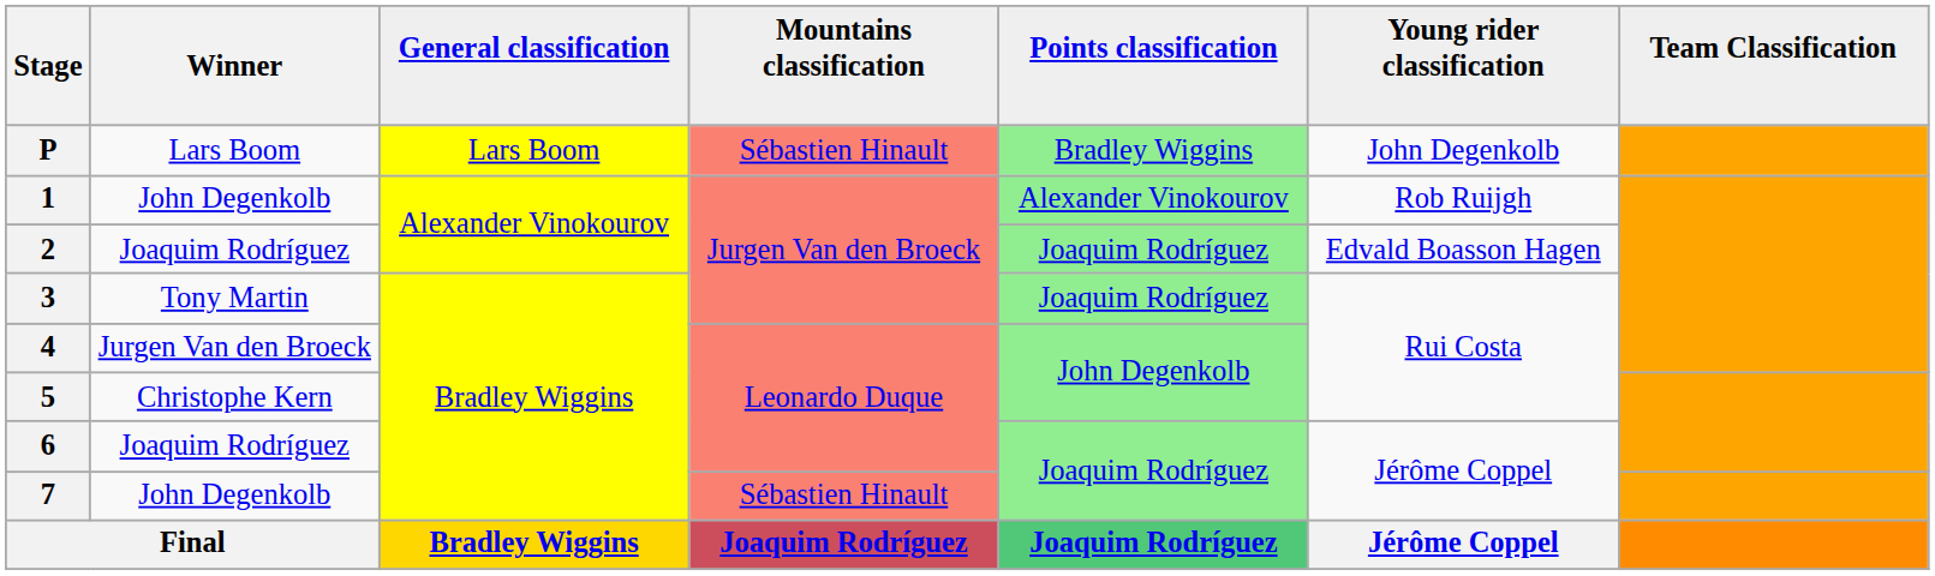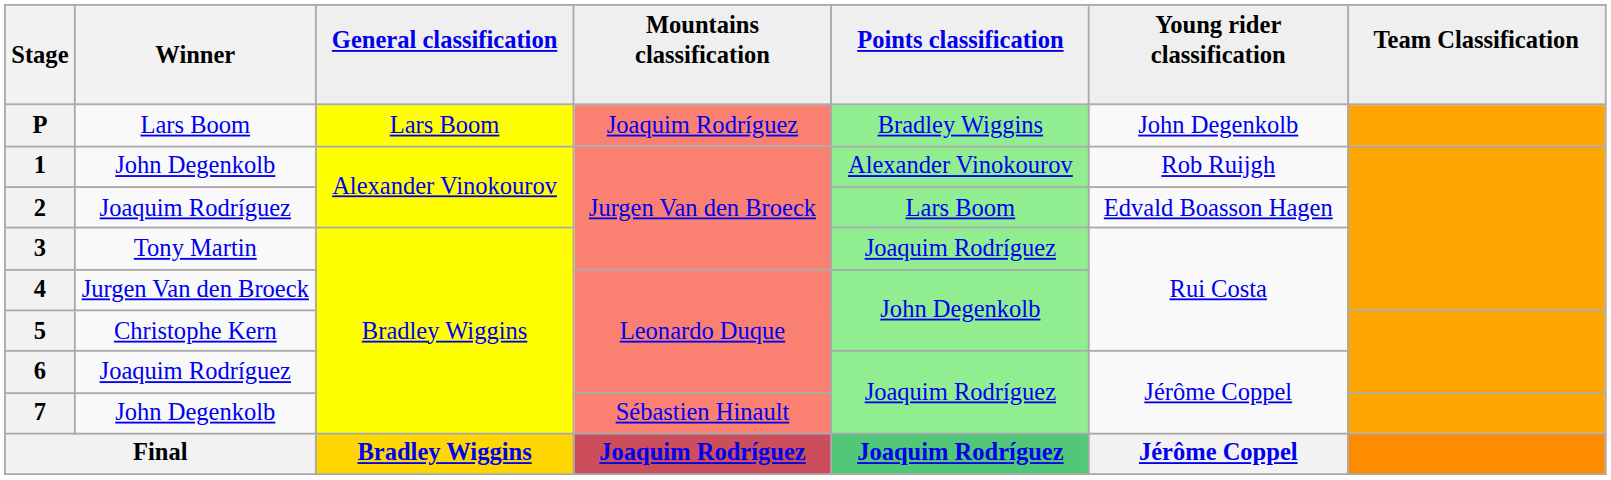 <table class="wikitable" style="text-align: center; font-size:smaller;">
 <tr style="background-color: #efefef;">
 <th width="1%">Stage</th>
 <th width="14%">Winner</th>
 <th style="background:#EFEFEF;" width="15%"><a href='#'>General classification</a><br><br></th>
 <th style="background:#EFEFEF;" width="15%">Mountains classification<br><br></th>
 <th style="background:#EFEFEF;" width="15%"><a href='#'>Points classification</a><br><br></th>
 <th style="background:#EFEFEF;" width="15%">Young rider classification<br><br></th>
 <th style="background:#EFEFEF;" width="15%">Team Classification<br><br></th>
 </tr>
 <tr>
 <th>P</th>
 <td><a href='#'>Lars Boom</a></td>
 <td style="background:yellow;"><a href='#'>Lars Boom</a></td>
-<td style="background:salmon;"><a href='#'>Sébastien Hinault</a></td>
+<td style="background:salmon;"><a href='#'>Joaquim Rodríguez</a></td>
 <td style="background:lightgreen;"><a href='#'>Bradley Wiggins</a></td>
 <td style="background:offwhite;"><a href='#'>John Degenkolb</a></td>
 <td style="background:orange;"></td>
 </tr>
 <tr>
 <th>1</th>
 <td><a href='#'>John Degenkolb</a></td>
 <td style="background:yellow;" rowspan=2><a href='#'>Alexander Vinokourov</a></td>
 <td style="background:salmon;" rowspan=3><a href='#'>Jurgen Van den Broeck</a></td>
 <td style="background:lightgreen;"><a href='#'>Alexander Vinokourov</a></td>
 <td style="background:offwhite;"><a href='#'>Rob Ruijgh</a></td>
 <td style="background:orange;" rowspan=4></td>
 </tr>
 <tr>
 <th>2</th>
 <td><a href='#'>Joaquim Rodríguez</a></td>
-<td style="background:lightgreen;"><a href='#'>Joaquim Rodríguez</a></td>
+<td style="background:lightgreen;"><a href='#'>Lars Boom</a></td>
 <td style="background:offwhite;"><a href='#'>Edvald Boasson Hagen</a></td>
 </tr>
 <tr>
 <th>3</th>
 <td><a href='#'>Tony Martin</a></td>
 <td style="background:yellow;" rowspan=5><a href='#'>Bradley Wiggins</a></td>
 <td style="background:lightgreen;"><a href='#'>Joaquim Rodríguez</a></td>
 <td style="background:offwhite;" rowspan=3><a href='#'>Rui Costa</a></td>
 </tr>
 <tr>
 <th>4</th>
 <td><a href='#'>Jurgen Van den Broeck</a></td>
 <td style="background:salmon;" rowspan=3><a href='#'>Leonardo Duque</a></td>
 <td style="background:lightgreen;" rowspan=2><a href='#'>John Degenkolb</a></td>
 </tr>
 <tr>
 <th>5</th>
 <td><a href='#'>Christophe Kern</a></td>
 <td style="background:orange;" rowspan=2></td>
 </tr>
 <tr>
 <th>6</th>
 <td><a href='#'>Joaquim Rodríguez</a></td>
 <td style="background:lightgreen;" rowspan=2><a href='#'>Joaquim Rodríguez</a></td>
 <td style="background:offwhite;" rowspan=2><a href='#'>Jérôme Coppel</a></td>
 </tr>
 <tr>
 <th>7</th>
 <td><a href='#'>John Degenkolb</a></td>
 <td style="background:salmon;"><a href='#'>Sébastien Hinault</a></td>
 <td style="background:orange;"></td>
 </tr>
 <tr>
 <th colspan=2><strong>Final</strong></th>
 <th style="background:gold;"><a href='#'>Bradley Wiggins</a></th>
 <th style="background:#CC4E5C;"><a href='#'>Joaquim Rodríguez</a></th>
 <th style="background:#50C878;"><a href='#'>Joaquim Rodríguez</a></th>
 <th style="background:offwhite;"><a href='#'>Jérôme Coppel</a></th>
 <th style="background:#FF8C00;"></th>
 </tr>
 </table>
